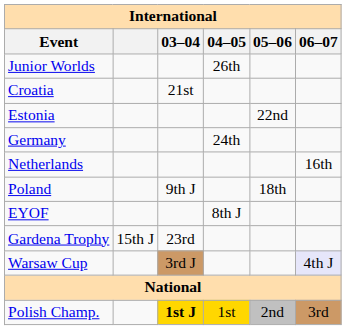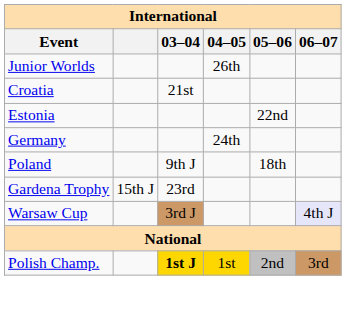 <table class="wikitable" style="text-align:center">
 <tr>
 <th style="background-color: #ffdead; " colspan=6 align=center>International</th>
 </tr>
 <tr>
 <th>Event</th>
 <th></th>
 <th>03–04</th>
 <th>04–05</th>
 <th>05–06</th>
 <th>06–07</th>
 </tr>
 <tr>
 <td align=left><a href='#'>Junior Worlds</a></td>
 <td></td>
 <td></td>
 <td>26th</td>
 <td></td>
 <td></td>
 </tr>
 <tr>
 <td align=left> <a href='#'>Croatia</a></td>
 <td></td>
 <td>21st</td>
 <td></td>
 <td></td>
 <td></td>
 </tr>
 <tr>
 <td align=left> <a href='#'>Estonia</a></td>
 <td></td>
 <td></td>
 <td></td>
 <td>22nd</td>
 <td></td>
 </tr>
 <tr>
 <td align=left> <a href='#'>Germany</a></td>
 <td></td>
 <td></td>
 <td>24th</td>
 <td></td>
 <td></td>
 </tr>
 <tr>
-<td align=left> <a href='#'>Netherlands</a></td>
-<td></td>
-<td></td>
-<td></td>
-<td></td>
-<td>16th</td>
-</tr>
-<tr>
 <td align=left> <a href='#'>Poland</a></td>
 <td></td>
 <td>9th J</td>
 <td></td>
 <td>18th</td>
-<td></td>
-</tr>
-<tr>
-<td align=left><a href='#'>EYOF</a></td>
-<td></td>
-<td></td>
-<td>8th J</td>
-<td></td>
 <td></td>
 </tr>
 <tr>
 <td align=left><a href='#'>Gardena Trophy</a></td>
 <td>15th J</td>
 <td>23rd</td>
 <td></td>
 <td></td>
 <td></td>
 </tr>
 <tr>
 <td align=left><a href='#'>Warsaw Cup</a></td>
 <td></td>
 <td bgcolor=cc9966>3rd J</td>
 <td></td>
 <td></td>
 <td style="background: lavender;">4th J</td>
 </tr>
 <tr>
 <th style="background-color: #ffdead; " colspan=6 align=center>National</th>
 </tr>
 <tr>
 <td align=left><a href='#'>Polish Champ.</a></td>
 <td></td>
 <td bgcolor=gold><strong>1st J</strong></td>
 <td bgcolor=gold>1st</td>
 <td bgcolor=silver>2nd</td>
 <td bgcolor=cc9966>3rd</td>
 </tr>
 </table>
